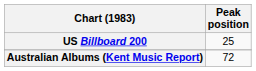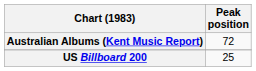 <table class="wikitable sortable plainrowheaders" style="text-align:center;">
 <tr>
 <th scope="col">Chart (1983)</th>
 <th scope="col">Peak<br>position</th>
 </tr>
 <tr>
-<th scope="row">US <a href='#'><em>Billboard</em> 200</a></th>
-<td>25</td>
+<th scope="row">Australian Albums (<a href='#'>Kent Music Report</a>)</th>
+<td>72</td>
 </tr>
 <tr>
 </tr>
 <tr>
 </tr>
 <tr>
 </tr>
 <tr>
 </tr>
 <tr>
-<th scope="row">Australian Albums (<a href='#'>Kent Music Report</a>)</th>
-<td>72</td>
+<th scope="row">US <a href='#'><em>Billboard</em> 200</a></th>
+<td>25</td>
 </tr>
 </table>
